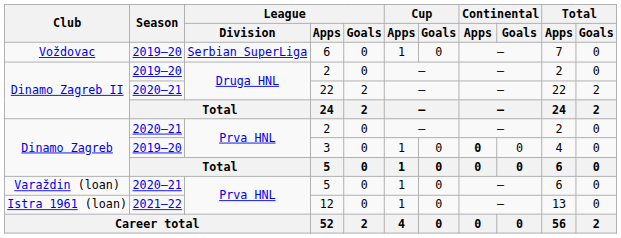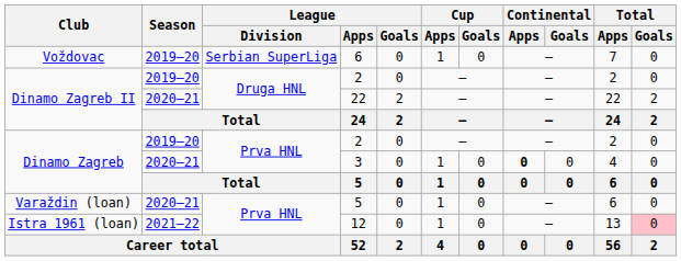 <table class="wikitable" style="text-align: center;">
 <tr>
 <th rowspan=2>Club</th>
 <th rowspan=2>Season</th>
 <th colspan=3>League</th>
 <th colspan=2>Cup</th>
 <th colspan=2>Continental</th>
 <th colspan=2>Total</th>
 </tr>
 <tr>
 <th>Division</th>
 <th>Apps</th>
 <th>Goals</th>
 <th>Apps</th>
 <th>Goals</th>
 <th>Apps</th>
 <th>Goals</th>
 <th>Apps</th>
 <th>Goals</th>
 </tr>
 <tr>
 <td><a href='#'>Voždovac</a></td>
 <td><a href='#'>2019–20</a></td>
 <td rowspan="1"><a href='#'>Serbian SuperLiga</a></td>
 <td>6</td>
 <td>0</td>
 <td>1</td>
 <td>0</td>
 <td colspan="2">—</td>
 <td>7</td>
 <td>0</td>
 </tr>
 <tr>
 <td rowspan="3"><a href='#'>Dinamo Zagreb II</a></td>
 <td><a href='#'>2019–20</a></td>
 <td rowspan="2"><a href='#'>Druga HNL</a></td>
 <td>2</td>
 <td>0</td>
 <td colspan="2">—</td>
 <td colspan="2">—</td>
 <td>2</td>
 <td>0</td>
 </tr>
 <tr>
 <td><a href='#'>2020–21</a></td>
 <td>22</td>
 <td>2</td>
 <td colspan="2">—</td>
 <td colspan="2">—</td>
 <td>22</td>
 <td>2</td>
 </tr>
 <tr>
 <th colspan="2">Total</th>
 <th>24</th>
 <th>2</th>
 <th colspan="2">—</th>
 <th colspan="2">—</th>
 <th>24</th>
 <th>2</th>
 </tr>
 <tr>
 <td rowspan="3"><a href='#'>Dinamo Zagreb</a></td>
-<td><a href='#'>2020–21</a></td>
+<td><a href='#'>2019–20</a></td>
 <td rowspan="2"><a href='#'>Prva HNL</a></td>
 <td>2</td>
 <td>0</td>
 <td colspan="2">—</td>
 <td colspan="2">—</td>
 <td>2</td>
 <td>0</td>
 </tr>
 <tr>
-<td><a href='#'>2019–20</a></td>
+<td><a href='#'>2020–21</a></td>
 <td>3</td>
 <td>0</td>
 <td>1</td>
 <td>0</td>
 <td><strong>0</strong></td>
 <td>0</td>
 <td>4</td>
 <td>0</td>
 </tr>
 <tr>
 <th colspan="2">Total</th>
 <th>5</th>
 <th>0</th>
 <th>1</th>
 <th>0</th>
 <th>0</th>
 <th>0</th>
 <th>6</th>
 <th>0</th>
 </tr>
 <tr>
 <td rowspan="1"><a href='#'>Varaždin</a> (loan)</td>
 <td><a href='#'>2020–21</a></td>
 <td rowspan="2"><a href='#'>Prva HNL</a></td>
 <td>5</td>
 <td>0</td>
 <td>1</td>
 <td>0</td>
 <td colspan="2">—</td>
 <td>6</td>
 <td>0</td>
 </tr>
 <tr>
 <td rowspan="1"><a href='#'>Istra 1961</a> (loan)</td>
 <td><a href='#'>2021–22</a></td>
 <td>12</td>
 <td>0</td>
 <td>1</td>
 <td>0</td>
 <td colspan="2">—</td>
 <td>13</td>
-<td>0</td>
+<td style="background: pink;">0</td>
 </tr>
 <tr>
 <th colspan="3">Career total</th>
 <th>52</th>
 <th>2</th>
 <th>4</th>
 <th>0</th>
 <th>0</th>
 <th>0</th>
 <th>56</th>
 <th>2</th>
 </tr>
 </table>
